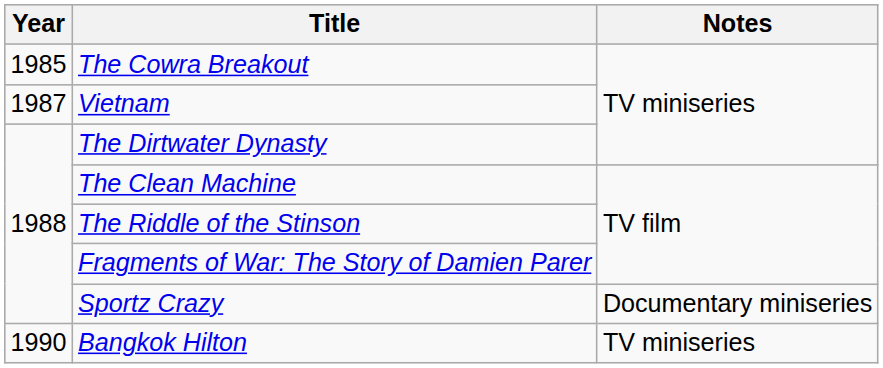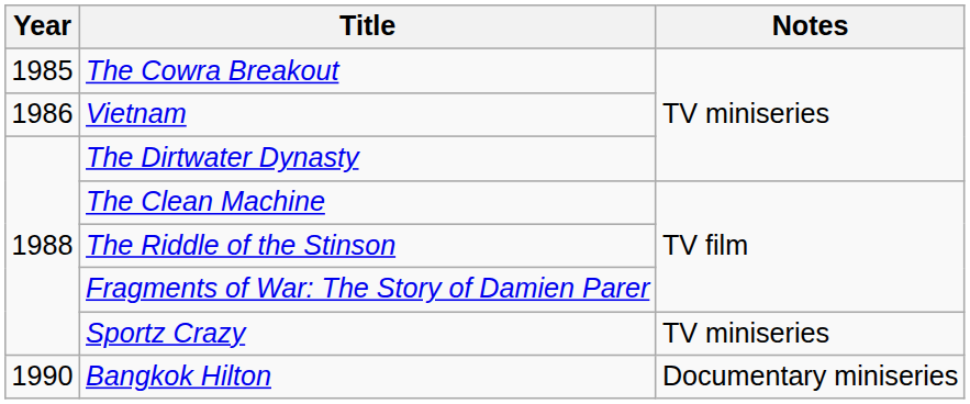 <table class="wikitable">
 <tr>
 <th>Year</th>
 <th>Title</th>
 <th>Notes</th>
 </tr>
 <tr>
 <td>1985</td>
 <td><em><a href='#'>The Cowra Breakout</a></em></td>
 <td rowspan=3>TV miniseries</td>
 </tr>
 <tr>
-<td>1987</td>
+<td>1986</td>
 <td><em><a href='#'>Vietnam</a></em></td>
 </tr>
 <tr>
 <td rowspan="5">1988</td>
 <td><em><a href='#'>The Dirtwater Dynasty</a></em></td>
 </tr>
 <tr>
 <td><em><a href='#'>The Clean Machine</a></em></td>
 <td rowspan=3>TV film</td>
 </tr>
 <tr>
 <td><em><a href='#'>The Riddle of the Stinson</a></em></td>
 </tr>
 <tr>
 <td><em><a href='#'>Fragments of War: The Story of Damien Parer</a></em></td>
 </tr>
 <tr>
 <td><em><a href='#'>Sportz Crazy</a></em></td>
-<td>Documentary miniseries</td>
+<td>TV miniseries</td>
 </tr>
 <tr>
 <td>1990</td>
 <td><em><a href='#'>Bangkok Hilton</a></em></td>
-<td>TV miniseries</td>
+<td>Documentary miniseries</td>
 </tr>
 </table>
